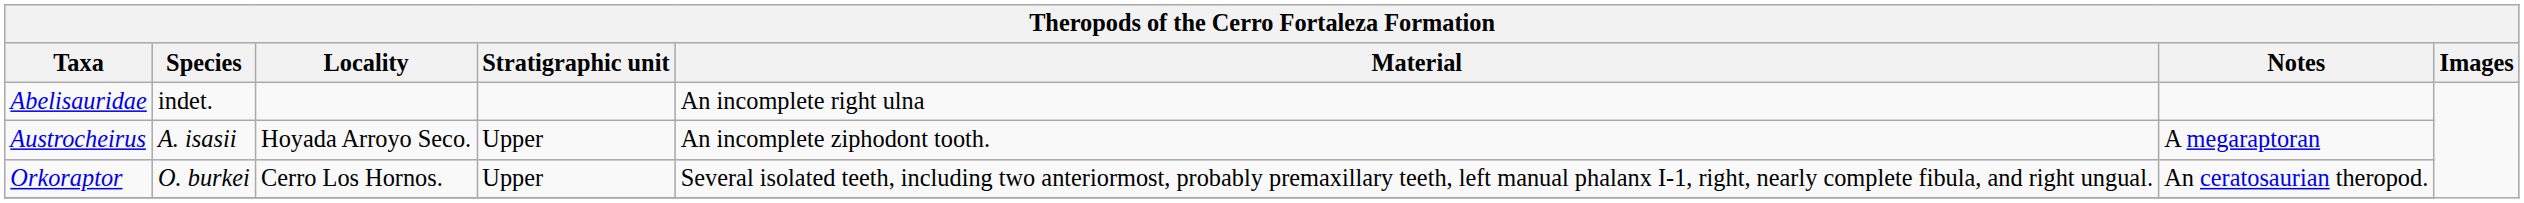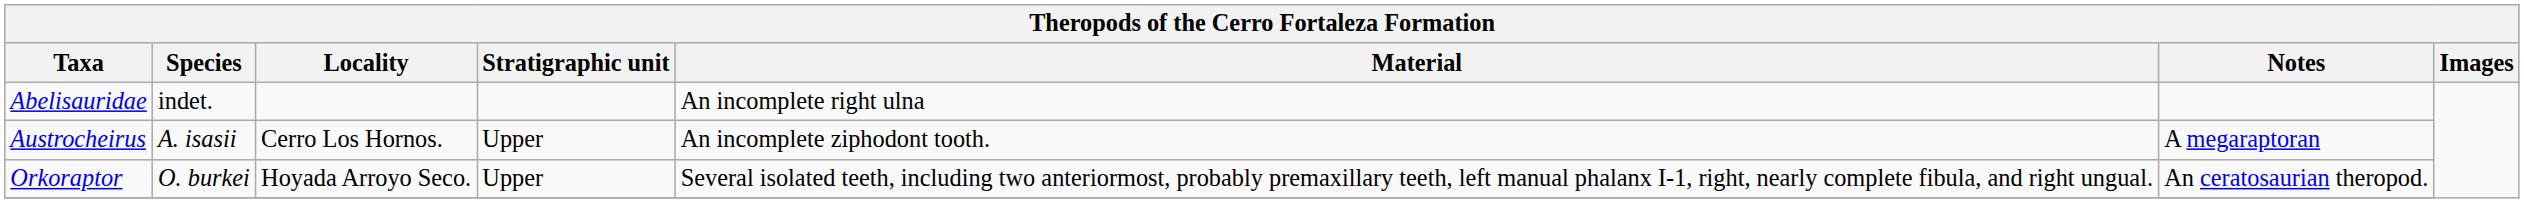 <table class="wikitable">
 <tr>
 <th colspan="7">Theropods of the Cerro Fortaleza Formation</th>
 </tr>
 <tr>
 <th>Taxa</th>
 <th>Species</th>
 <th>Locality</th>
 <th>Stratigraphic unit</th>
 <th>Material</th>
 <th>Notes</th>
 <th>Images</th>
 </tr>
 <tr>
 <td><em><a href='#'>Abelisauridae</a></em></td>
 <td>indet.</td>
 <td></td>
 <td></td>
 <td>An incomplete right ulna</td>
 <td></td>
 <td rowspan = 100><br></td>
 </tr>
 <tr>
 <td><em><a href='#'>Austrocheirus</a></em></td>
 <td><em>A. isasii</em></td>
-<td>Hoyada Arroyo Seco.</td>
+<td>Cerro Los Hornos.</td>
 <td>Upper</td>
 <td>An incomplete ziphodont tooth.</td>
 <td>A <a href='#'>megaraptoran</a></td>
 </tr>
 <tr>
 <td><em><a href='#'>Orkoraptor</a></em></td>
 <td><em>O. burkei</em></td>
-<td>Cerro Los Hornos.</td>
+<td>Hoyada Arroyo Seco.</td>
 <td>Upper</td>
 <td>Several isolated teeth, including two anteriormost, probably premaxillary teeth, left manual phalanx I-1, right, nearly complete fibula, and right ungual.</td>
 <td>An <a href='#'>ceratosaurian</a> theropod.</td>
 </tr>
 <tr>
 </tr>
 </table>
